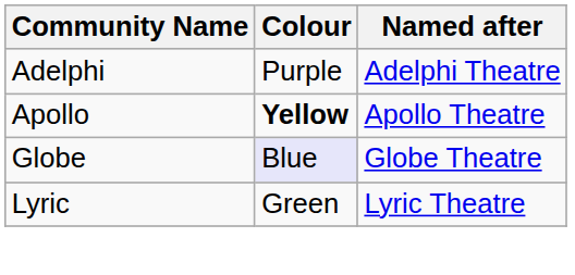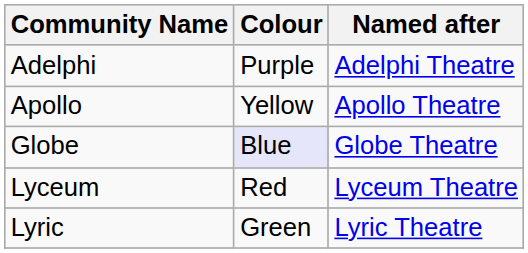 <table class="wikitable">
 <tr>
 <th>Community Name</th>
 <th>Colour</th>
 <th>Named after</th>
 </tr>
 <tr>
 <td>Adelphi</td>
 <td>Purple</td>
 <td><a href='#'>Adelphi Theatre</a></td>
 </tr>
 <tr>
 <td>Apollo</td>
-<td><strong>Yellow</strong></td>
+<td>Yellow</td>
 <td><a href='#'>Apollo Theatre</a></td>
 </tr>
 <tr>
 <td>Globe</td>
 <td style="background: lavender;">Blue</td>
 <td><a href='#'>Globe Theatre</a></td>
 </tr>
 <tr>
+<td>Lyceum</td>
+<td>Red</td>
+<td><a href='#'>Lyceum Theatre</a></td>
+</tr>
+<tr>
 <td>Lyric</td>
 <td>Green</td>
 <td><a href='#'>Lyric Theatre</a></td>
 </tr>
 </table>
